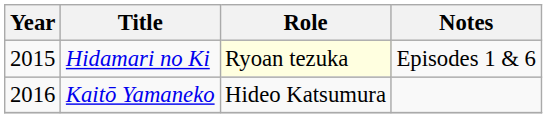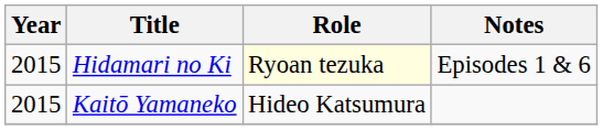 <table class="wikitable sortable plainrowheaders" style="white-space:nowrap">
 <tr>
 <th>Year</th>
 <th>Title</th>
 <th>Role</th>
 <th>Notes</th>
 </tr>
 <tr>
 <td>2015</td>
 <td><em><a href='#'>Hidamari no Ki</a></em></td>
 <td style="background: lightyellow;">Ryoan tezuka</td>
 <td>Episodes 1 & 6</td>
 </tr>
 <tr>
-<td>2016</td>
+<td>2015</td>
 <td><em><a href='#'>Kaitō Yamaneko</a></em></td>
 <td>Hideo Katsumura</td>
 <td></td>
 </tr>
 <tr>
 </tr>
 </table>
